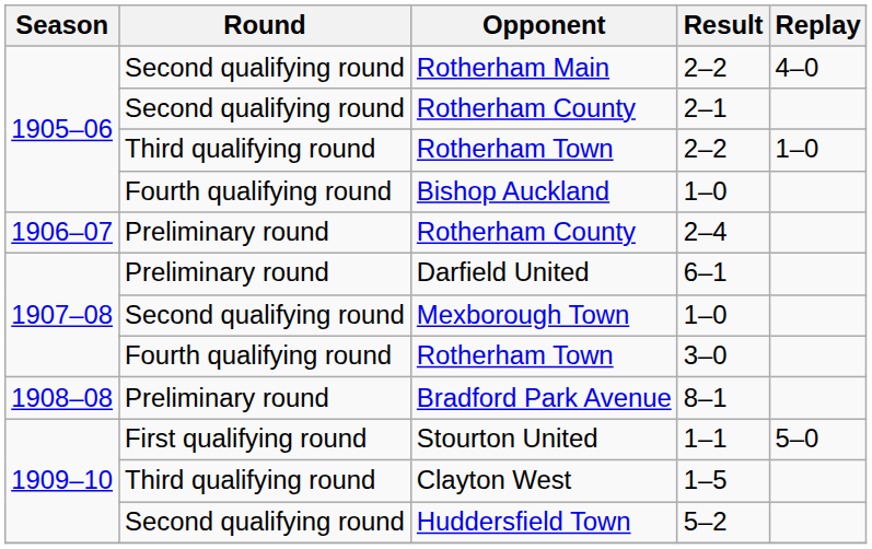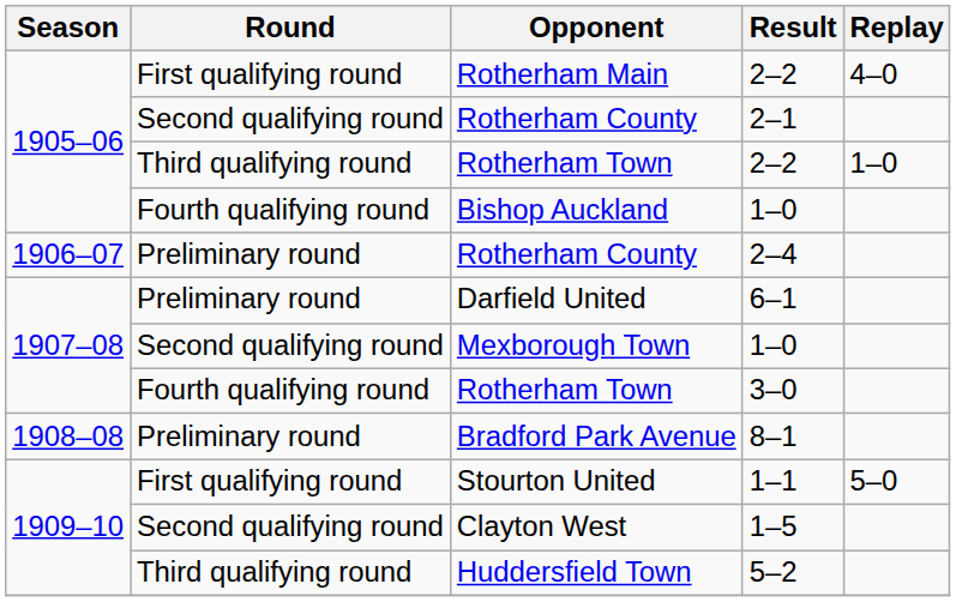 <table class="wikitable">
 <tr>
 <th>Season</th>
 <th>Round</th>
 <th>Opponent</th>
 <th>Result</th>
 <th>Replay</th>
 </tr>
 <tr>
 <td rowspan="4"><a href='#'>1905–06</a></td>
-<td>Second qualifying round</td>
+<td>First qualifying round</td>
 <td> <a href='#'>Rotherham Main</a></td>
 <td>2–2</td>
 <td>4–0</td>
 </tr>
 <tr>
 <td>Second qualifying round</td>
 <td> <a href='#'>Rotherham County</a></td>
 <td>2–1</td>
 <td></td>
 </tr>
 <tr>
 <td>Third qualifying round</td>
 <td> <a href='#'>Rotherham Town</a></td>
 <td>2–2</td>
 <td>1–0</td>
 </tr>
 <tr>
 <td>Fourth qualifying round</td>
 <td> <a href='#'>Bishop Auckland</a></td>
 <td>1–0</td>
 <td></td>
 </tr>
 <tr>
 <td rowspan="1"><a href='#'>1906–07</a></td>
 <td>Preliminary round</td>
 <td> <a href='#'>Rotherham County</a></td>
 <td>2–4</td>
 <td></td>
 </tr>
 <tr>
 <td rowspan="3"><a href='#'>1907–08</a></td>
 <td>Preliminary round</td>
 <td> Darfield United</td>
 <td>6–1</td>
 <td></td>
 </tr>
 <tr>
 <td>Second qualifying round</td>
 <td> <a href='#'>Mexborough Town</a></td>
 <td>1–0</td>
 <td></td>
 </tr>
 <tr>
 <td>Fourth qualifying round</td>
 <td> <a href='#'>Rotherham Town</a></td>
 <td>3–0</td>
 <td></td>
 </tr>
 <tr>
 <td rowspan="1"><a href='#'>1908–08</a></td>
 <td>Preliminary round</td>
 <td> <a href='#'>Bradford Park Avenue</a></td>
 <td>8–1</td>
 <td></td>
 </tr>
 <tr>
 <td rowspan="3"><a href='#'>1909–10</a></td>
 <td>First qualifying round</td>
 <td> Stourton United</td>
 <td>1–1</td>
 <td>5–0</td>
 </tr>
 <tr>
-<td>Third qualifying round</td>
+<td>Second qualifying round</td>
 <td> Clayton West</td>
 <td>1–5</td>
 <td></td>
 </tr>
 <tr>
-<td>Second qualifying round</td>
+<td>Third qualifying round</td>
 <td> <a href='#'>Huddersfield Town</a></td>
 <td>5–2</td>
 <td></td>
 </tr>
 <tr>
 </tr>
 </table>
